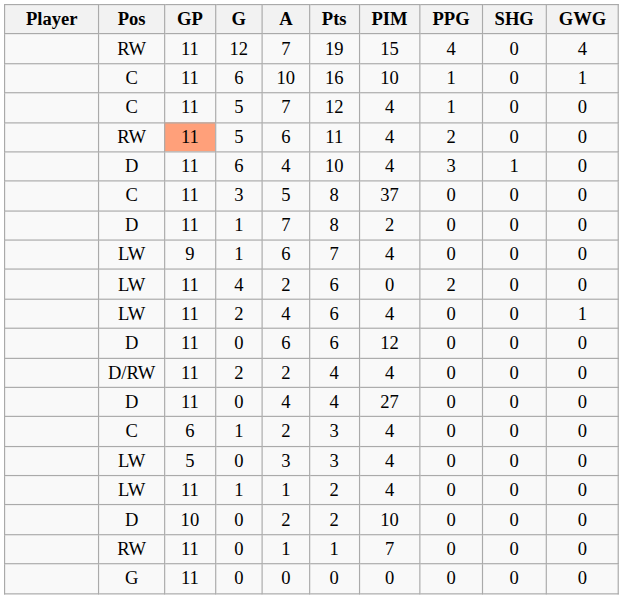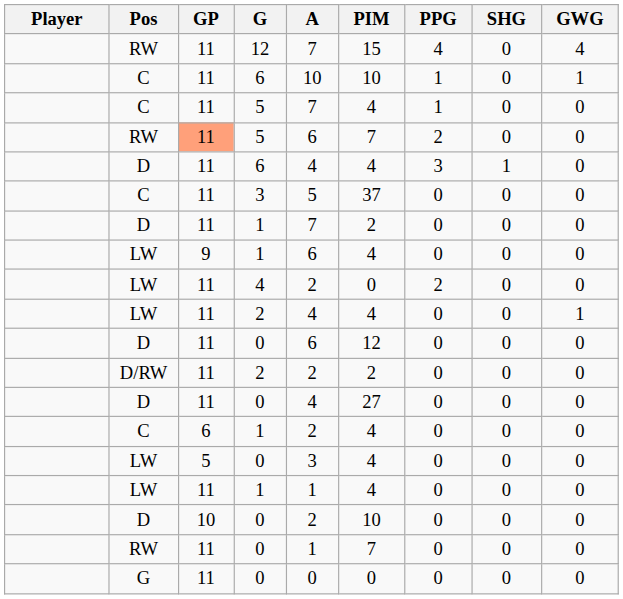 <table class="wikitable sortable" width="60%">
 <tr ALIGN="center">
 <th bgcolor="#DDDDFF" width="10%">Player</th>
 <th bgcolor="#DDDDFF" width="3%" title="Position">Pos</th>
 <th bgcolor="#DDDDFF" width="5%" title="Games played">GP</th>
 <th bgcolor="#DDDDFF" width="5%" title="Goals">G</th>
 <th bgcolor="#DDDDFF" width="5%" title="Assists">A</th>
-<th bgcolor="#DDDDFF" width="5%" title="Points">Pts</th>
 <th bgcolor="#DDDDFF" width="5%" title="Penalties in Minutes">PIM</th>
 <th bgcolor="#DDDDFF" width="5%" title="Power Play Goals">PPG</th>
 <th bgcolor="#DDDDFF" width="5%" title="Short-handed Goals">SHG</th>
 <th bgcolor="#DDDDFF" width="5%" title="Game-winning Goals">GWG</th>
 </tr>
 <tr align="center">
 <td align="right"></td>
 <td>RW</td>
 <td>11</td>
 <td>12</td>
 <td>7</td>
-<td>19</td>
 <td>15</td>
 <td>4</td>
 <td>0</td>
 <td>4</td>
 </tr>
 <tr align="center">
 <td align="right"></td>
 <td>C</td>
 <td>11</td>
 <td>6</td>
 <td>10</td>
-<td>16</td>
 <td>10</td>
 <td>1</td>
 <td>0</td>
 <td>1</td>
 </tr>
 <tr align="center">
 <td align="right"></td>
 <td>C</td>
 <td>11</td>
 <td>5</td>
 <td>7</td>
-<td>12</td>
 <td>4</td>
 <td>1</td>
 <td>0</td>
 <td>0</td>
 </tr>
 <tr align="center">
 <td align="right"></td>
 <td>RW</td>
 <td style="background: lightsalmon;">11</td>
 <td>5</td>
 <td>6</td>
-<td>11</td>
-<td>4</td>
+<td>7</td>
 <td>2</td>
 <td>0</td>
 <td>0</td>
 </tr>
 <tr align="center">
 <td align="right"></td>
 <td>D</td>
 <td>11</td>
 <td>6</td>
 <td>4</td>
-<td>10</td>
 <td>4</td>
 <td>3</td>
 <td>1</td>
 <td>0</td>
 </tr>
 <tr align="center">
 <td align="right"></td>
 <td>C</td>
 <td>11</td>
 <td>3</td>
 <td>5</td>
-<td>8</td>
 <td>37</td>
 <td>0</td>
 <td>0</td>
 <td>0</td>
 </tr>
 <tr align="center">
 <td align="right"></td>
 <td>D</td>
 <td>11</td>
 <td>1</td>
 <td>7</td>
-<td>8</td>
 <td>2</td>
 <td>0</td>
 <td>0</td>
 <td>0</td>
 </tr>
 <tr align="center">
 <td align="right"></td>
 <td>LW</td>
 <td>9</td>
 <td>1</td>
 <td>6</td>
-<td>7</td>
 <td>4</td>
 <td>0</td>
 <td>0</td>
 <td>0</td>
 </tr>
 <tr align="center">
 <td align="right"></td>
 <td>LW</td>
 <td>11</td>
 <td>4</td>
 <td>2</td>
-<td>6</td>
 <td>0</td>
 <td>2</td>
 <td>0</td>
 <td>0</td>
 </tr>
 <tr align="center">
 <td align="right"></td>
 <td>LW</td>
 <td>11</td>
 <td>2</td>
 <td>4</td>
-<td>6</td>
 <td>4</td>
 <td>0</td>
 <td>0</td>
 <td>1</td>
 </tr>
 <tr align="center">
 <td align="right"></td>
 <td>D</td>
 <td>11</td>
 <td>0</td>
-<td>6</td>
 <td>6</td>
 <td>12</td>
 <td>0</td>
 <td>0</td>
 <td>0</td>
 </tr>
 <tr align="center">
 <td align="right"></td>
 <td>D/RW</td>
 <td>11</td>
 <td>2</td>
 <td>2</td>
-<td>4</td>
-<td>4</td>
+<td>2</td>
 <td>0</td>
 <td>0</td>
 <td>0</td>
 </tr>
 <tr align="center">
 <td align="right"></td>
 <td>D</td>
 <td>11</td>
 <td>0</td>
-<td>4</td>
 <td>4</td>
 <td>27</td>
 <td>0</td>
 <td>0</td>
 <td>0</td>
 </tr>
 <tr align="center">
 <td align="right"></td>
 <td>C</td>
 <td>6</td>
 <td>1</td>
 <td>2</td>
-<td>3</td>
 <td>4</td>
 <td>0</td>
 <td>0</td>
 <td>0</td>
 </tr>
 <tr align="center">
 <td align="right"></td>
 <td>LW</td>
 <td>5</td>
 <td>0</td>
-<td>3</td>
 <td>3</td>
 <td>4</td>
 <td>0</td>
 <td>0</td>
 <td>0</td>
 </tr>
 <tr align="center">
 <td align="right"></td>
 <td>LW</td>
 <td>11</td>
 <td>1</td>
 <td>1</td>
-<td>2</td>
 <td>4</td>
 <td>0</td>
 <td>0</td>
 <td>0</td>
 </tr>
 <tr align="center">
 <td align="right"></td>
 <td>D</td>
 <td>10</td>
 <td>0</td>
 <td>2</td>
-<td>2</td>
 <td>10</td>
 <td>0</td>
 <td>0</td>
 <td>0</td>
 </tr>
 <tr align="center">
 <td align="right"></td>
 <td>RW</td>
 <td>11</td>
 <td>0</td>
-<td>1</td>
 <td>1</td>
 <td>7</td>
 <td>0</td>
 <td>0</td>
 <td>0</td>
 </tr>
 <tr align="center">
 <td align="right"></td>
 <td>G</td>
 <td>11</td>
 <td>0</td>
 <td>0</td>
 <td>0</td>
 <td>0</td>
 <td>0</td>
 <td>0</td>
-<td>0</td>
 </tr>
 </table>
